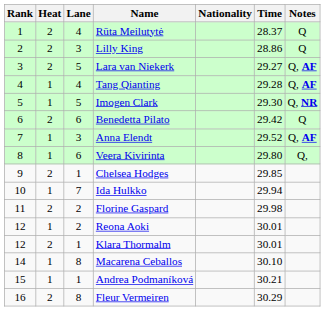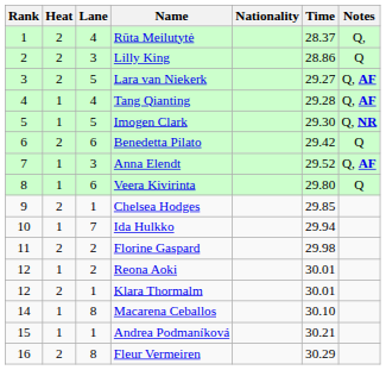 <table class="wikitable sortable" style="text-align:center">
 <tr>
 <th>Rank</th>
 <th>Heat</th>
 <th>Lane</th>
 <th>Name</th>
 <th>Nationality</th>
 <th>Time</th>
 <th>Notes</th>
 </tr>
 <tr bgcolor=ccffcc>
 <td>1</td>
 <td>2</td>
 <td>4</td>
 <td align=left><a href='#'>Rūta Meilutytė</a></td>
 <td align=left></td>
 <td>28.37</td>
-<td>Q</td>
+<td>Q, </td>
 </tr>
 <tr bgcolor=ccffcc>
 <td>2</td>
 <td>2</td>
 <td>3</td>
 <td align=left><a href='#'>Lilly King</a></td>
 <td align=left></td>
 <td>28.86</td>
 <td>Q</td>
 </tr>
 <tr bgcolor=ccffcc>
 <td>3</td>
 <td>2</td>
 <td>5</td>
 <td align=left><a href='#'>Lara van Niekerk</a></td>
 <td align=left></td>
 <td>29.27</td>
 <td>Q, <strong><a href='#'>AF</a></strong></td>
 </tr>
 <tr bgcolor=ccffcc>
 <td>4</td>
 <td>1</td>
 <td>4</td>
 <td align=left><a href='#'>Tang Qianting</a></td>
 <td align=left></td>
 <td>29.28</td>
 <td>Q, <strong><a href='#'>AF</a></strong></td>
 </tr>
 <tr bgcolor=ccffcc>
 <td>5</td>
 <td>1</td>
 <td>5</td>
 <td align=left><a href='#'>Imogen Clark</a></td>
 <td align=left></td>
 <td>29.30</td>
 <td>Q, <strong><a href='#'>NR</a></strong></td>
 </tr>
 <tr bgcolor=ccffcc>
 <td>6</td>
 <td>2</td>
 <td>6</td>
 <td align=left><a href='#'>Benedetta Pilato</a></td>
 <td align=left></td>
 <td>29.42</td>
 <td>Q</td>
 </tr>
 <tr bgcolor=ccffcc>
 <td>7</td>
 <td>1</td>
 <td>3</td>
 <td align=left><a href='#'>Anna Elendt</a></td>
 <td align=left></td>
 <td>29.52</td>
 <td>Q, <strong><a href='#'>AF</a></strong></td>
 </tr>
 <tr bgcolor=ccffcc>
 <td>8</td>
 <td>1</td>
 <td>6</td>
 <td align=left><a href='#'>Veera Kivirinta</a></td>
 <td align=left></td>
 <td>29.80</td>
-<td>Q, </td>
+<td>Q</td>
 </tr>
 <tr>
 <td>9</td>
 <td>2</td>
 <td>1</td>
 <td align=left><a href='#'>Chelsea Hodges</a></td>
 <td align=left></td>
 <td>29.85</td>
 <td></td>
 </tr>
 <tr>
 <td>10</td>
 <td>1</td>
 <td>7</td>
 <td align=left><a href='#'>Ida Hulkko</a></td>
 <td align=left></td>
 <td>29.94</td>
 <td></td>
 </tr>
 <tr>
 <td>11</td>
 <td>2</td>
 <td>2</td>
 <td align=left><a href='#'>Florine Gaspard</a></td>
 <td align=left></td>
 <td>29.98</td>
 <td></td>
 </tr>
 <tr>
 <td>12</td>
 <td>1</td>
 <td>2</td>
 <td align=left><a href='#'>Reona Aoki</a></td>
 <td align=left></td>
 <td>30.01</td>
 <td></td>
 </tr>
 <tr>
 <td>12</td>
 <td>2</td>
 <td>1</td>
 <td align=left><a href='#'>Klara Thormalm</a></td>
 <td align=left></td>
 <td>30.01</td>
 <td></td>
 </tr>
 <tr>
 <td>14</td>
 <td>1</td>
 <td>8</td>
 <td align=left><a href='#'>Macarena Ceballos</a></td>
 <td align=left></td>
 <td>30.10</td>
 <td></td>
 </tr>
 <tr>
 <td>15</td>
 <td>1</td>
 <td>1</td>
 <td align=left><a href='#'>Andrea Podmaníková</a></td>
 <td align=left></td>
 <td>30.21</td>
 <td></td>
 </tr>
 <tr>
 <td>16</td>
 <td>2</td>
 <td>8</td>
 <td align=left><a href='#'>Fleur Vermeiren</a></td>
 <td align=left></td>
 <td>30.29</td>
 <td></td>
 </tr>
 </table>
